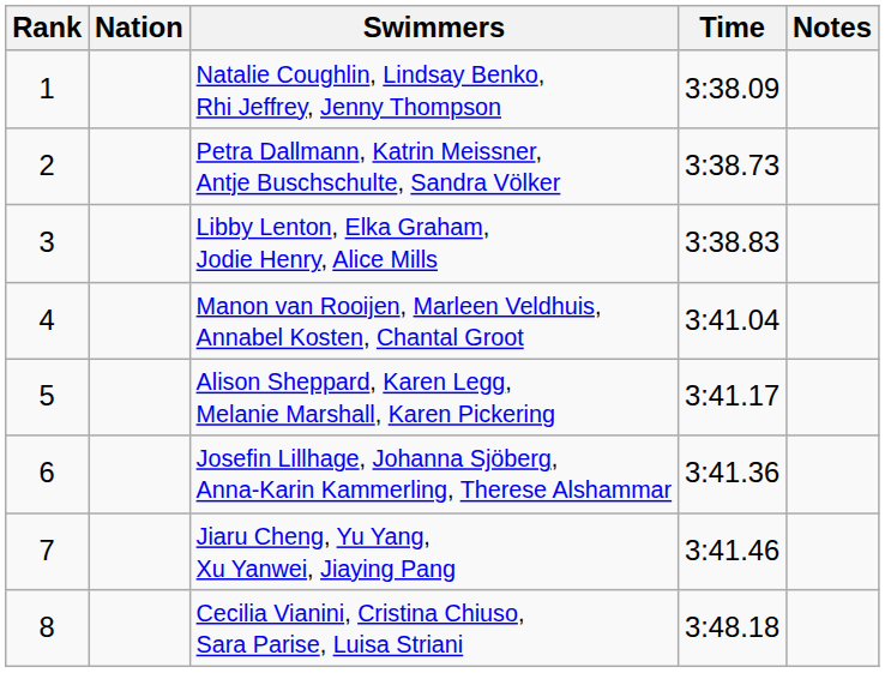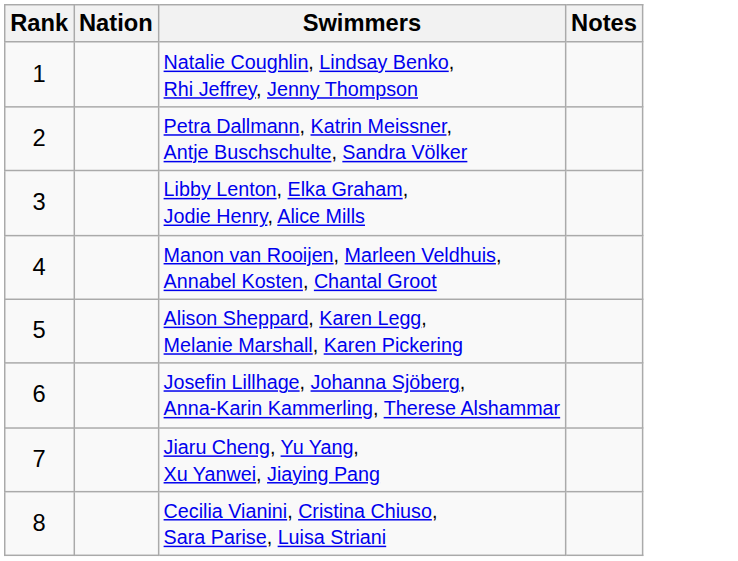 <table class="wikitable sortable" style="text-align:center">
 <tr>
 <th>Rank</th>
 <th>Nation</th>
 <th>Swimmers</th>
-<th>Time</th>
 <th>Notes</th>
 </tr>
 <tr>
 <td>1</td>
 <td align=left></td>
 <td align=left><small> <a href='#'>Natalie Coughlin</a>, <a href='#'>Lindsay Benko</a>,<br> <a href='#'>Rhi Jeffrey</a>, <a href='#'>Jenny Thompson</a> </small></td>
-<td>3:38.09</td>
 <td></td>
 </tr>
 <tr>
 <td>2</td>
 <td align=left></td>
 <td align=left><small> <a href='#'>Petra Dallmann</a>, <a href='#'>Katrin Meissner</a>,<br> <a href='#'>Antje Buschschulte</a>, <a href='#'>Sandra Völker</a> </small></td>
-<td>3:38.73</td>
 <td></td>
 </tr>
 <tr>
 <td>3</td>
 <td align=left></td>
 <td align=left><small> <a href='#'>Libby Lenton</a>, <a href='#'>Elka Graham</a>,<br> <a href='#'>Jodie Henry</a>, <a href='#'>Alice Mills</a> </small></td>
-<td>3:38.83</td>
 <td></td>
 </tr>
 <tr>
 <td>4</td>
 <td align=left></td>
 <td align=left><small> <a href='#'>Manon van Rooijen</a>, <a href='#'>Marleen Veldhuis</a>,<br> <a href='#'>Annabel Kosten</a>, <a href='#'>Chantal Groot</a> </small></td>
-<td>3:41.04</td>
 <td></td>
 </tr>
 <tr>
 <td>5</td>
 <td align=left></td>
 <td align=left><small> <a href='#'>Alison Sheppard</a>, <a href='#'>Karen Legg</a>,<br> <a href='#'>Melanie Marshall</a>, <a href='#'>Karen Pickering</a> </small></td>
-<td>3:41.17</td>
 <td></td>
 </tr>
 <tr>
 <td>6</td>
 <td align=left></td>
 <td align=left><small> <a href='#'>Josefin Lillhage</a>, <a href='#'>Johanna Sjöberg</a>,<br> <a href='#'>Anna-Karin Kammerling</a>, <a href='#'>Therese Alshammar</a> </small></td>
-<td>3:41.36</td>
 <td></td>
 </tr>
 <tr>
 <td>7</td>
 <td align=left></td>
 <td align=left><small> <a href='#'>Jiaru Cheng</a>, <a href='#'>Yu Yang</a>,<br> <a href='#'>Xu Yanwei</a>, <a href='#'>Jiaying Pang</a> </small></td>
-<td>3:41.46</td>
 <td></td>
 </tr>
 <tr>
 <td>8</td>
 <td align=left></td>
 <td align=left><small> <a href='#'>Cecilia Vianini</a>, <a href='#'>Cristina Chiuso</a>,<br> <a href='#'>Sara Parise</a>, <a href='#'>Luisa Striani</a> </small></td>
-<td>3:48.18</td>
 <td></td>
 </tr>
 </table>
